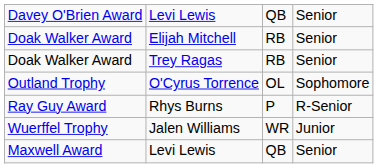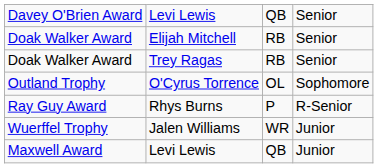 <table class="wikitable">
 <tr>
 <td><a href='#'>Davey O'Brien Award</a></td>
 <td><a href='#'>Levi Lewis</a></td>
 <td>QB</td>
 <td>Senior</td>
 </tr>
 <tr>
 <td><a href='#'>Doak Walker Award</a></td>
 <td><a href='#'>Elijah Mitchell</a></td>
 <td>RB</td>
 <td>Senior</td>
 </tr>
 <tr>
 <td>Doak Walker Award</td>
 <td><a href='#'>Trey Ragas</a></td>
 <td>RB</td>
 <td>Senior</td>
 </tr>
 <tr>
 <td><a href='#'>Outland Trophy</a></td>
 <td><a href='#'>O'Cyrus Torrence</a></td>
 <td>OL</td>
 <td>Sophomore</td>
 </tr>
 <tr>
 <td><a href='#'>Ray Guy Award</a></td>
 <td>Rhys Burns</td>
 <td>P</td>
 <td>R-Senior</td>
 </tr>
 <tr>
 <td><a href='#'>Wuerffel Trophy</a></td>
 <td>Jalen Williams</td>
 <td>WR</td>
 <td>Junior</td>
 </tr>
 <tr>
 <td><a href='#'>Maxwell Award</a></td>
 <td>Levi Lewis</td>
 <td>QB</td>
-<td>Senior</td>
+<td>Junior</td>
 </tr>
 </table>
